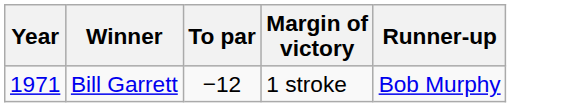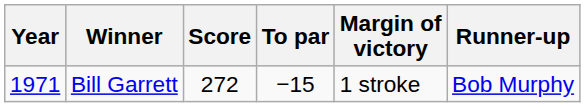 <table class=wikitable style="font-size:95%">
 <tr>
 <th>Year</th>
 <th>Winner</th>
+<th>Score</th>
 <th>To par</th>
 <th>Margin of<br>victory</th>
 <th>Runner-up</th>
 </tr>
 <tr>
 <td><a href='#'>1971</a></td>
 <td> <a href='#'>Bill Garrett</a></td>
-<td align=center>−12</td>
+<td align=center>272</td>
+<td align=center>−15</td>
 <td>1 stroke</td>
 <td> <a href='#'>Bob Murphy</a></td>
 </tr>
 </table>
